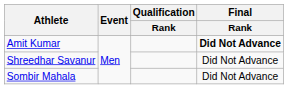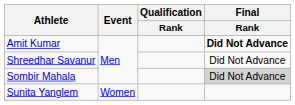 <table class=wikitable style="text-align:center; font-size:90%">
 <tr>
 <th rowspan="2">Athlete</th>
 <th rowspan="2">Event</th>
 <th>Qualification</th>
 <th>Final</th>
 </tr>
 <tr style="font-size:95%">
 <th>Rank</th>
 <th>Rank</th>
 </tr>
 <tr>
 <td align=left><a href='#'>Amit Kumar</a></td>
 <td rowspan=3 align=left><a href='#'>Men</a></td>
 <td></td>
 <td><strong>Did Not Advance</strong></td>
 </tr>
 <tr>
 <td align=left><a href='#'>Shreedhar Savanur</a></td>
 <td></td>
 <td>Did Not Advance</td>
 </tr>
 <tr>
 <td align=left><a href='#'>Sombir Mahala</a></td>
 <td></td>
-<td>Did Not Advance</td>
+<td style="background: lightgrey;">Did Not Advance</td>
+</tr>
+<tr>
+<td align=left><a href='#'>Sunita Yanglem</a></td>
+<td align=left><a href='#'>Women</a></td>
+<td></td>
+<td></td>
 </tr>
 </table>
